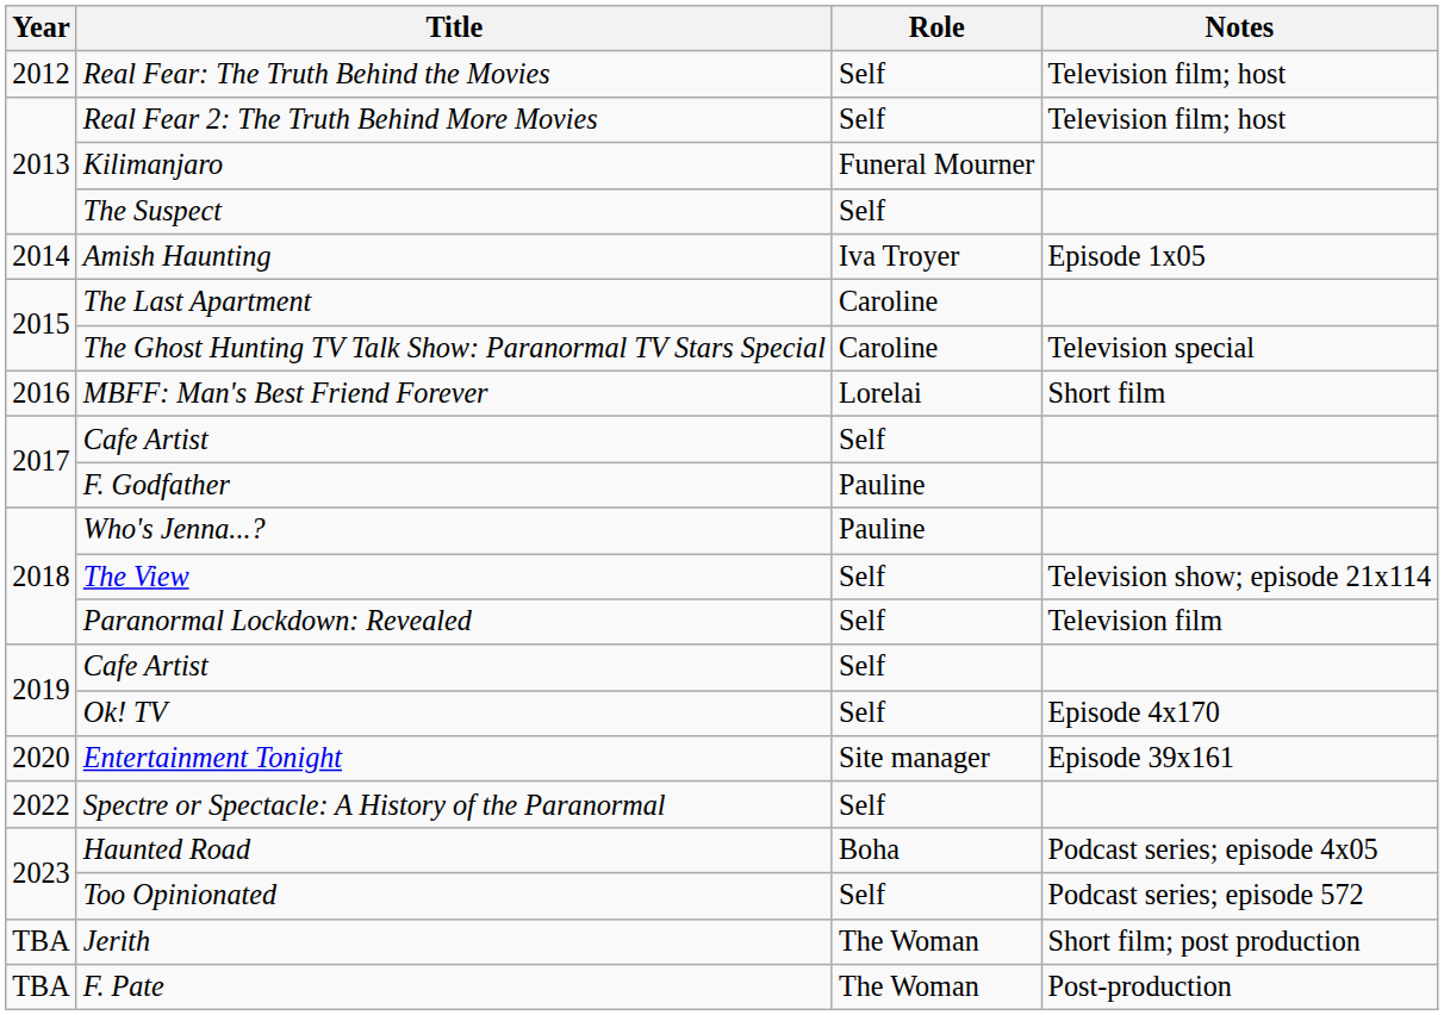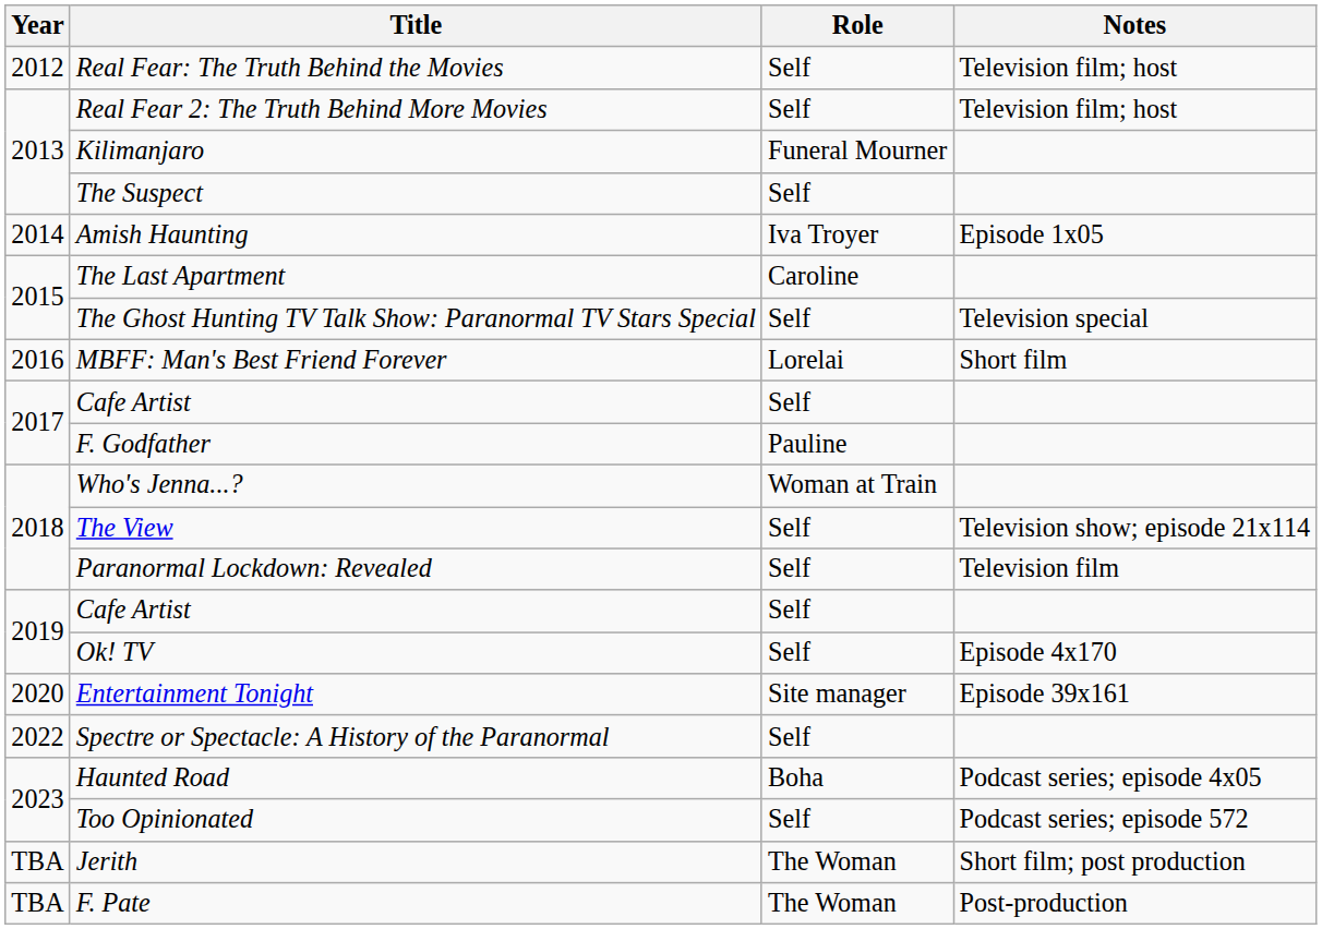 <table class="wikitable sortable">
 <tr>
 <th>Year</th>
 <th>Title</th>
 <th>Role</th>
 <th>Notes</th>
 </tr>
 <tr>
 <td>2012</td>
 <td><em>Real Fear: The Truth Behind the Movies</em></td>
 <td>Self</td>
 <td>Television film; host</td>
 </tr>
 <tr>
 <td rowspan="3">2013</td>
 <td><em>Real Fear 2: The Truth Behind More Movies</em></td>
 <td>Self</td>
 <td>Television film; host</td>
 </tr>
 <tr>
 <td><em>Kilimanjaro</em></td>
 <td>Funeral Mourner</td>
 <td></td>
 </tr>
 <tr>
 <td><em>The Suspect</em></td>
 <td>Self</td>
 <td></td>
 </tr>
 <tr>
 <td>2014</td>
 <td><em>Amish Haunting</em></td>
 <td>Iva Troyer</td>
 <td>Episode 1x05</td>
 </tr>
 <tr>
 <td rowspan="2">2015</td>
 <td><em>The Last Apartment</em></td>
 <td>Caroline</td>
 <td></td>
 </tr>
 <tr>
 <td><em>The Ghost Hunting TV Talk Show: Paranormal TV Stars Special</em></td>
-<td>Caroline</td>
+<td>Self</td>
 <td>Television special</td>
 </tr>
 <tr>
 <td>2016</td>
 <td><em>MBFF: Man's Best Friend Forever</em></td>
 <td>Lorelai</td>
 <td>Short film</td>
 </tr>
 <tr>
 <td rowspan="2">2017</td>
 <td><em>Cafe Artist </em></td>
 <td>Self</td>
 <td></td>
 </tr>
 <tr>
 <td><em>F. Godfather</em></td>
 <td>Pauline</td>
 <td></td>
 </tr>
 <tr>
 <td rowspan="3">2018</td>
 <td><em>Who's Jenna...?</em></td>
-<td>Pauline</td>
+<td>Woman at Train</td>
 <td></td>
 </tr>
 <tr>
 <td><em><a href='#'>The View</a></em></td>
 <td>Self</td>
 <td>Television show; episode 21x114</td>
 </tr>
 <tr>
 <td><em>Paranormal Lockdown: Revealed</em></td>
 <td>Self</td>
 <td>Television film</td>
 </tr>
 <tr>
 <td rowspan="2">2019</td>
 <td><em>Cafe Artist</em></td>
 <td>Self</td>
 <td></td>
 </tr>
 <tr>
 <td><em>Ok! TV</em></td>
 <td>Self</td>
 <td>Episode 4x170</td>
 </tr>
 <tr>
 <td>2020</td>
 <td><em><a href='#'>Entertainment Tonight</a></em></td>
 <td>Site manager</td>
 <td>Episode 39x161</td>
 </tr>
 <tr>
 <td>2022</td>
 <td><em>Spectre or Spectacle: A History of the Paranormal</em></td>
 <td>Self</td>
 <td></td>
 </tr>
 <tr>
 <td rowspan="2">2023</td>
 <td><em>Haunted Road</em></td>
 <td>Boha</td>
 <td>Podcast series; episode 4x05</td>
 </tr>
 <tr>
 <td><em>Too Opinionated</em></td>
 <td>Self</td>
 <td>Podcast series; episode 572</td>
 </tr>
 <tr>
 <td>TBA</td>
 <td><em>Jerith</em></td>
 <td>The Woman</td>
 <td>Short film; post production</td>
 </tr>
 <tr>
 <td>TBA</td>
 <td><em>F. Pate</em></td>
 <td>The Woman</td>
 <td>Post-production</td>
 </tr>
 </table>
